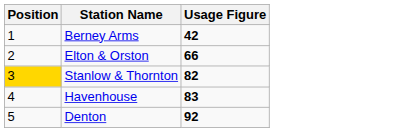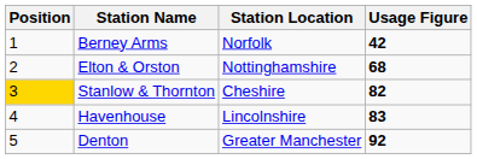 <table class="wikitable mw-collapsible">
 <tr>
 <th>Position</th>
 <th>Station Name</th>
+<th>Station Location</th>
 <th>Usage Figure</th>
 </tr>
 <tr>
 <td>1</td>
 <td><a href='#'>Berney Arms</a></td>
+<td><a href='#'>Norfolk</a></td>
 <td><strong>42</strong></td>
 </tr>
 <tr>
 <td>2</td>
 <td><a href='#'>Elton & Orston</a></td>
-<td><strong>66</strong></td>
+<td><a href='#'>Nottinghamshire</a></td>
+<td><strong>68</strong></td>
 </tr>
 <tr>
 <td style="background: gold;">3</td>
 <td><a href='#'>Stanlow & Thornton</a></td>
+<td><a href='#'>Cheshire</a></td>
 <td><strong>82</strong></td>
 </tr>
 <tr>
 <td>4</td>
 <td><a href='#'>Havenhouse</a></td>
+<td><a href='#'>Lincolnshire</a></td>
 <td><strong>83</strong></td>
 </tr>
 <tr>
 <td>5</td>
 <td><a href='#'>Denton</a></td>
+<td><a href='#'>Greater Manchester</a></td>
 <td><strong>92</strong></td>
 </tr>
 </table>
